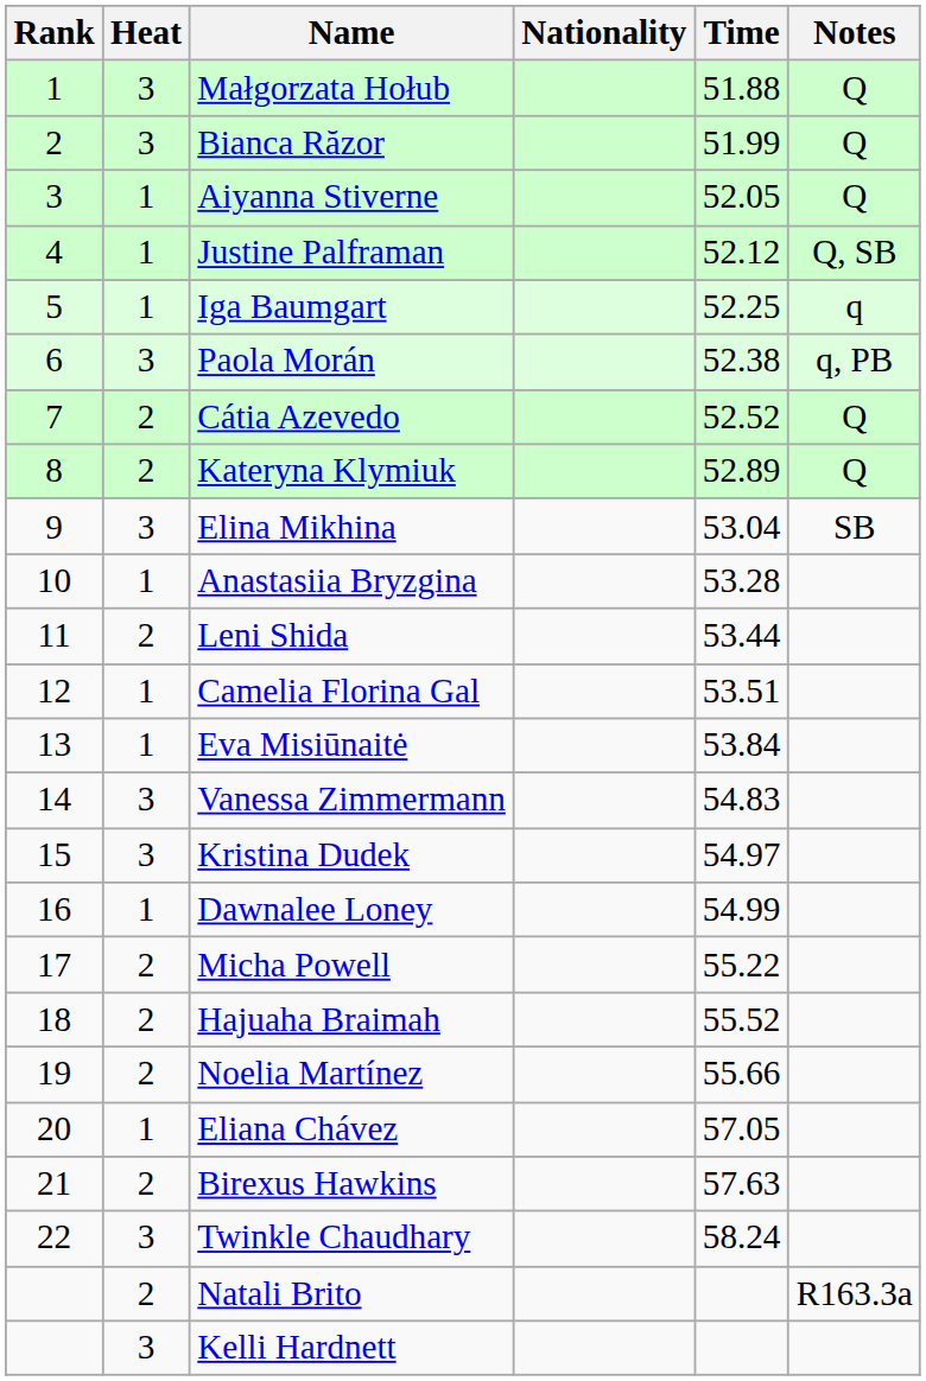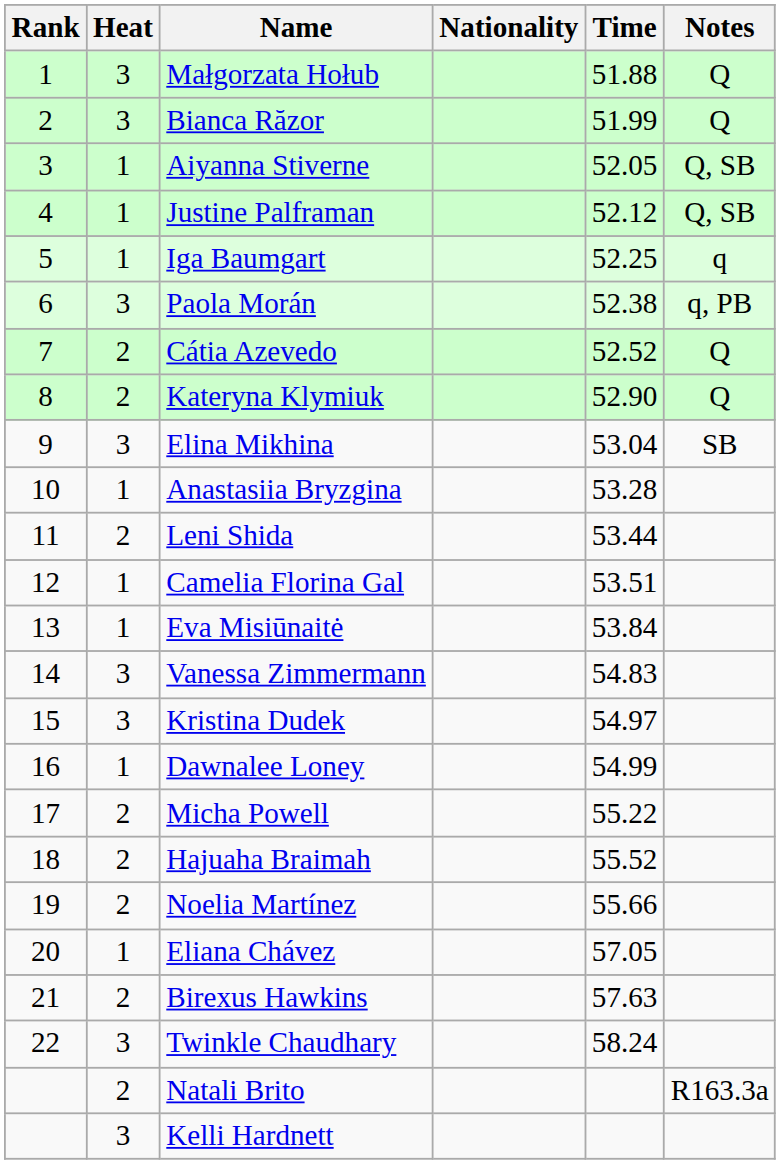 <table class="wikitable sortable" style="text-align:center">
 <tr>
 <th>Rank</th>
 <th>Heat</th>
 <th>Name</th>
 <th>Nationality</th>
 <th>Time</th>
 <th>Notes</th>
 </tr>
 <tr bgcolor=ccffcc>
 <td>1</td>
 <td>3</td>
 <td align=left><a href='#'>Małgorzata Hołub</a></td>
 <td align=left></td>
 <td>51.88</td>
 <td>Q</td>
 </tr>
 <tr bgcolor=ccffcc>
 <td>2</td>
 <td>3</td>
 <td align=left><a href='#'>Bianca Răzor</a></td>
 <td align=left></td>
 <td>51.99</td>
 <td>Q</td>
 </tr>
 <tr bgcolor=ccffcc>
 <td>3</td>
 <td>1</td>
 <td align=left><a href='#'>Aiyanna Stiverne</a></td>
 <td align=left></td>
 <td>52.05</td>
-<td>Q</td>
+<td>Q, SB</td>
 </tr>
 <tr bgcolor=ccffcc>
 <td>4</td>
 <td>1</td>
 <td align=left><a href='#'>Justine Palframan</a></td>
 <td align=left></td>
 <td>52.12</td>
 <td>Q, SB</td>
 </tr>
 <tr bgcolor=ddffdd>
 <td>5</td>
 <td>1</td>
 <td align=left><a href='#'>Iga Baumgart</a></td>
 <td align=left></td>
 <td>52.25</td>
 <td>q</td>
 </tr>
 <tr bgcolor=ddffdd>
 <td>6</td>
 <td>3</td>
 <td align=left><a href='#'>Paola Morán</a></td>
 <td align=left></td>
 <td>52.38</td>
 <td>q, PB</td>
 </tr>
 <tr bgcolor=ccffcc>
 <td>7</td>
 <td>2</td>
 <td align=left><a href='#'>Cátia Azevedo</a></td>
 <td align=left></td>
 <td>52.52</td>
 <td>Q</td>
 </tr>
 <tr bgcolor=ccffcc>
 <td>8</td>
 <td>2</td>
 <td align=left><a href='#'>Kateryna Klymiuk</a></td>
 <td align=left></td>
-<td>52.89</td>
+<td>52.90</td>
 <td>Q</td>
 </tr>
 <tr>
 <td>9</td>
 <td>3</td>
 <td align=left><a href='#'>Elina Mikhina</a></td>
 <td align=left></td>
 <td>53.04</td>
 <td>SB</td>
 </tr>
 <tr>
 <td>10</td>
 <td>1</td>
 <td align=left><a href='#'>Anastasiia Bryzgina</a></td>
 <td align=left></td>
 <td>53.28</td>
 <td></td>
 </tr>
 <tr>
 <td>11</td>
 <td>2</td>
 <td align=left><a href='#'>Leni Shida</a></td>
 <td align=left></td>
 <td>53.44</td>
 <td></td>
 </tr>
 <tr>
 <td>12</td>
 <td>1</td>
 <td align=left><a href='#'>Camelia Florina Gal</a></td>
 <td align=left></td>
 <td>53.51</td>
 <td></td>
 </tr>
 <tr>
 <td>13</td>
 <td>1</td>
 <td align=left><a href='#'>Eva Misiūnaitė</a></td>
 <td align=left></td>
 <td>53.84</td>
 <td></td>
 </tr>
 <tr>
 <td>14</td>
 <td>3</td>
 <td align=left><a href='#'>Vanessa Zimmermann</a></td>
 <td align=left></td>
 <td>54.83</td>
 <td></td>
 </tr>
 <tr>
 <td>15</td>
 <td>3</td>
 <td align=left><a href='#'>Kristina Dudek</a></td>
 <td align=left></td>
 <td>54.97</td>
 <td></td>
 </tr>
 <tr>
 <td>16</td>
 <td>1</td>
 <td align=left><a href='#'>Dawnalee Loney</a></td>
 <td align=left></td>
 <td>54.99</td>
 <td></td>
 </tr>
 <tr>
 <td>17</td>
 <td>2</td>
 <td align=left><a href='#'>Micha Powell</a></td>
 <td align=left></td>
 <td>55.22</td>
 <td></td>
 </tr>
 <tr>
 <td>18</td>
 <td>2</td>
 <td align=left><a href='#'>Hajuaha Braimah</a></td>
 <td align=left></td>
 <td>55.52</td>
 <td></td>
 </tr>
 <tr>
 <td>19</td>
 <td>2</td>
 <td align=left><a href='#'>Noelia Martínez</a></td>
 <td align=left></td>
 <td>55.66</td>
 <td></td>
 </tr>
 <tr>
 <td>20</td>
 <td>1</td>
 <td align=left><a href='#'>Eliana Chávez</a></td>
 <td align=left></td>
 <td>57.05</td>
 <td></td>
 </tr>
 <tr>
 <td>21</td>
 <td>2</td>
 <td align=left><a href='#'>Birexus Hawkins</a></td>
 <td align=left></td>
 <td>57.63</td>
 <td></td>
 </tr>
 <tr>
 <td>22</td>
 <td>3</td>
 <td align=left><a href='#'>Twinkle Chaudhary</a></td>
 <td align=left></td>
 <td>58.24</td>
 <td></td>
 </tr>
 <tr>
 <td></td>
 <td>2</td>
 <td align=left><a href='#'>Natali Brito</a></td>
 <td align=left></td>
 <td></td>
 <td>R163.3a</td>
 </tr>
 <tr>
 <td></td>
 <td>3</td>
 <td align=left><a href='#'>Kelli Hardnett</a></td>
 <td align=left></td>
 <td></td>
 <td></td>
 </tr>
 </table>
